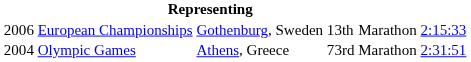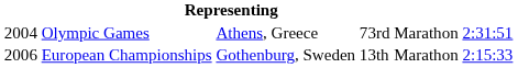 <table>
 <tr>
 <th colspan="5">Representing </th>
+</tr>
+<tr>
+<td>2004</td>
+<td><a href='#'>Olympic Games</a></td>
+<td><a href='#'>Athens</a>, Greece</td>
+<td>73rd</td>
+<td>Marathon</td>
+<td><a href='#'>2:31:51</a></td>
 </tr>
 <tr>
 <td>2006</td>
 <td><a href='#'>European Championships</a></td>
 <td><a href='#'>Gothenburg</a>, Sweden</td>
 <td>13th</td>
 <td>Marathon</td>
 <td><a href='#'>2:15:33</a></td>
 </tr>
-<tr>
-<td>2004</td>
-<td><a href='#'>Olympic Games</a></td>
-<td><a href='#'>Athens</a>, Greece</td>
-<td>73rd</td>
-<td>Marathon</td>
-<td><a href='#'>2:31:51</a></td>
-</tr>
 </table>
